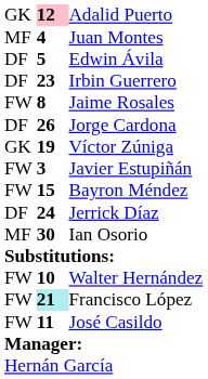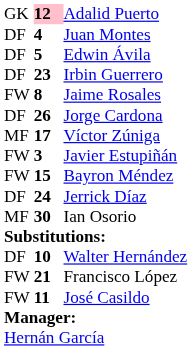 <table style = "font-size: 90%" cellspacing = "0" cellpadding = "0">
 <tr>
 <td colspan = 4></td>
 </tr>
 <tr>
 <th style="width:25px;"></th>
 <th style="width:25px;"></th>
 </tr>
 <tr>
 <td>GK</td>
 <td style="background: pink;"><strong>12</strong></td>
 <td> <a href='#'>Adalid Puerto</a></td>
 </tr>
 <tr>
-<td>MF</td>
+<td>DF</td>
 <td><strong>4</strong></td>
 <td> <a href='#'>Juan Montes</a></td>
 </tr>
 <tr>
 <td>DF</td>
 <td><strong>5</strong></td>
 <td> <a href='#'>Edwin Ávila</a></td>
 <td></td>
 <td></td>
 </tr>
 <tr>
 <td>DF</td>
 <td><strong>23</strong></td>
 <td> <a href='#'>Irbin Guerrero</a></td>
 </tr>
 <tr>
 <td>FW</td>
 <td><strong>8</strong></td>
 <td> <a href='#'>Jaime Rosales</a></td>
 <td></td>
 <td></td>
 </tr>
 <tr>
 <td>DF</td>
 <td><strong>26</strong></td>
 <td> <a href='#'>Jorge Cardona</a></td>
 <td></td>
 <td></td>
 </tr>
 <tr>
-<td>GK</td>
-<td><strong>19</strong></td>
+<td>MF</td>
+<td><strong>17</strong></td>
 <td> <a href='#'>Víctor Zúniga</a></td>
 </tr>
 <tr>
 <td>FW</td>
 <td><strong>3</strong></td>
 <td> <a href='#'>Javier Estupiñán</a></td>
 <td></td>
 <td></td>
 </tr>
 <tr>
 <td>FW</td>
 <td><strong>15</strong></td>
 <td> <a href='#'>Bayron Méndez</a></td>
 <td></td>
 <td></td>
 </tr>
 <tr>
 <td>DF</td>
 <td><strong>24</strong></td>
 <td> <a href='#'>Jerrick Díaz</a></td>
 </tr>
 <tr>
 <td>MF</td>
 <td><strong>30</strong></td>
 <td> Ian Osorio</td>
 <td></td>
 <td></td>
 </tr>
 <tr>
 <td colspan = 3><strong>Substitutions:</strong></td>
 </tr>
 <tr>
-<td>FW</td>
+<td>DF</td>
 <td><strong>10</strong></td>
 <td> <a href='#'>Walter Hernández</a></td>
 <td></td>
 <td></td>
 </tr>
 <tr>
 <td>FW</td>
-<td style="background: paleturquoise;"><strong>21</strong></td>
+<td><strong>21</strong></td>
 <td> Francisco López</td>
 <td></td>
 <td></td>
 </tr>
 <tr>
 <td>FW</td>
 <td><strong>11</strong></td>
 <td> <a href='#'>José Casildo</a></td>
 <td></td>
 <td></td>
 </tr>
 <tr>
 <td colspan = 3><strong>Manager:</strong></td>
 </tr>
 <tr>
 <td colspan = 3> <a href='#'>Hernán García</a></td>
 </tr>
 </table>
